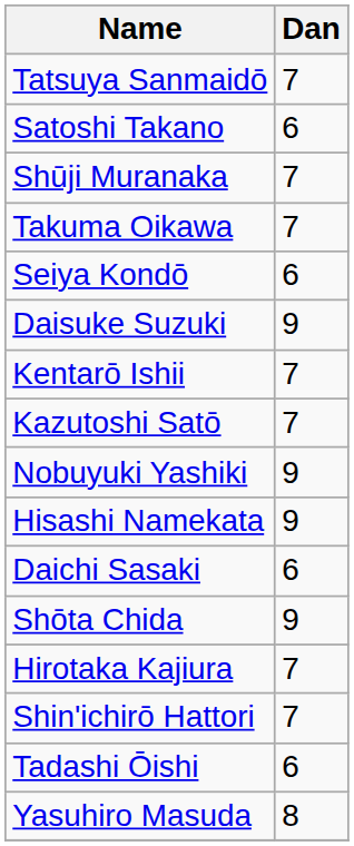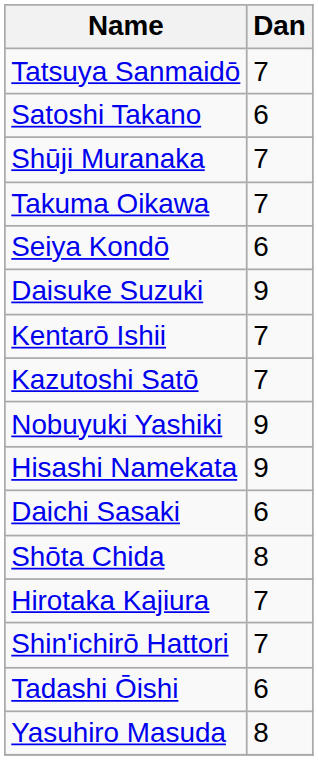 <table class='wikitable' style="margin-right: 1.1em">
 <tr>
 <th>Name</th>
 <th>Dan</th>
 </tr>
 <tr>
 <td><a href='#'>Tatsuya Sanmaidō</a></td>
 <td>7</td>
 </tr>
 <tr>
 <td><a href='#'>Satoshi Takano</a></td>
 <td>6</td>
 </tr>
 <tr>
 <td><a href='#'>Shūji Muranaka</a></td>
 <td>7</td>
 </tr>
 <tr>
 <td><a href='#'>Takuma Oikawa</a></td>
 <td>7</td>
 </tr>
 <tr>
 <td><a href='#'>Seiya Kondō</a></td>
 <td>6</td>
 </tr>
 <tr>
 <td><a href='#'>Daisuke Suzuki</a></td>
 <td>9</td>
 </tr>
 <tr>
 <td><a href='#'>Kentarō Ishii</a></td>
 <td>7</td>
 </tr>
 <tr>
 <td><a href='#'>Kazutoshi Satō</a></td>
 <td>7</td>
 </tr>
 <tr>
 <td><a href='#'>Nobuyuki Yashiki</a></td>
 <td>9</td>
 </tr>
 <tr>
 <td><a href='#'>Hisashi Namekata</a></td>
 <td>9</td>
 </tr>
 <tr>
 <td><a href='#'>Daichi Sasaki</a></td>
 <td>6</td>
 </tr>
 <tr>
 <td><a href='#'>Shōta Chida</a></td>
-<td>9</td>
+<td>8</td>
 </tr>
 <tr>
 <td><a href='#'>Hirotaka Kajiura</a></td>
 <td>7</td>
 </tr>
 <tr>
 <td><a href='#'>Shin'ichirō Hattori</a></td>
 <td>7</td>
 </tr>
 <tr>
 <td><a href='#'>Tadashi Ōishi</a></td>
 <td>6</td>
 </tr>
 <tr>
 <td><a href='#'>Yasuhiro Masuda</a></td>
 <td>8</td>
 </tr>
 <tr>
 </tr>
 </table>
